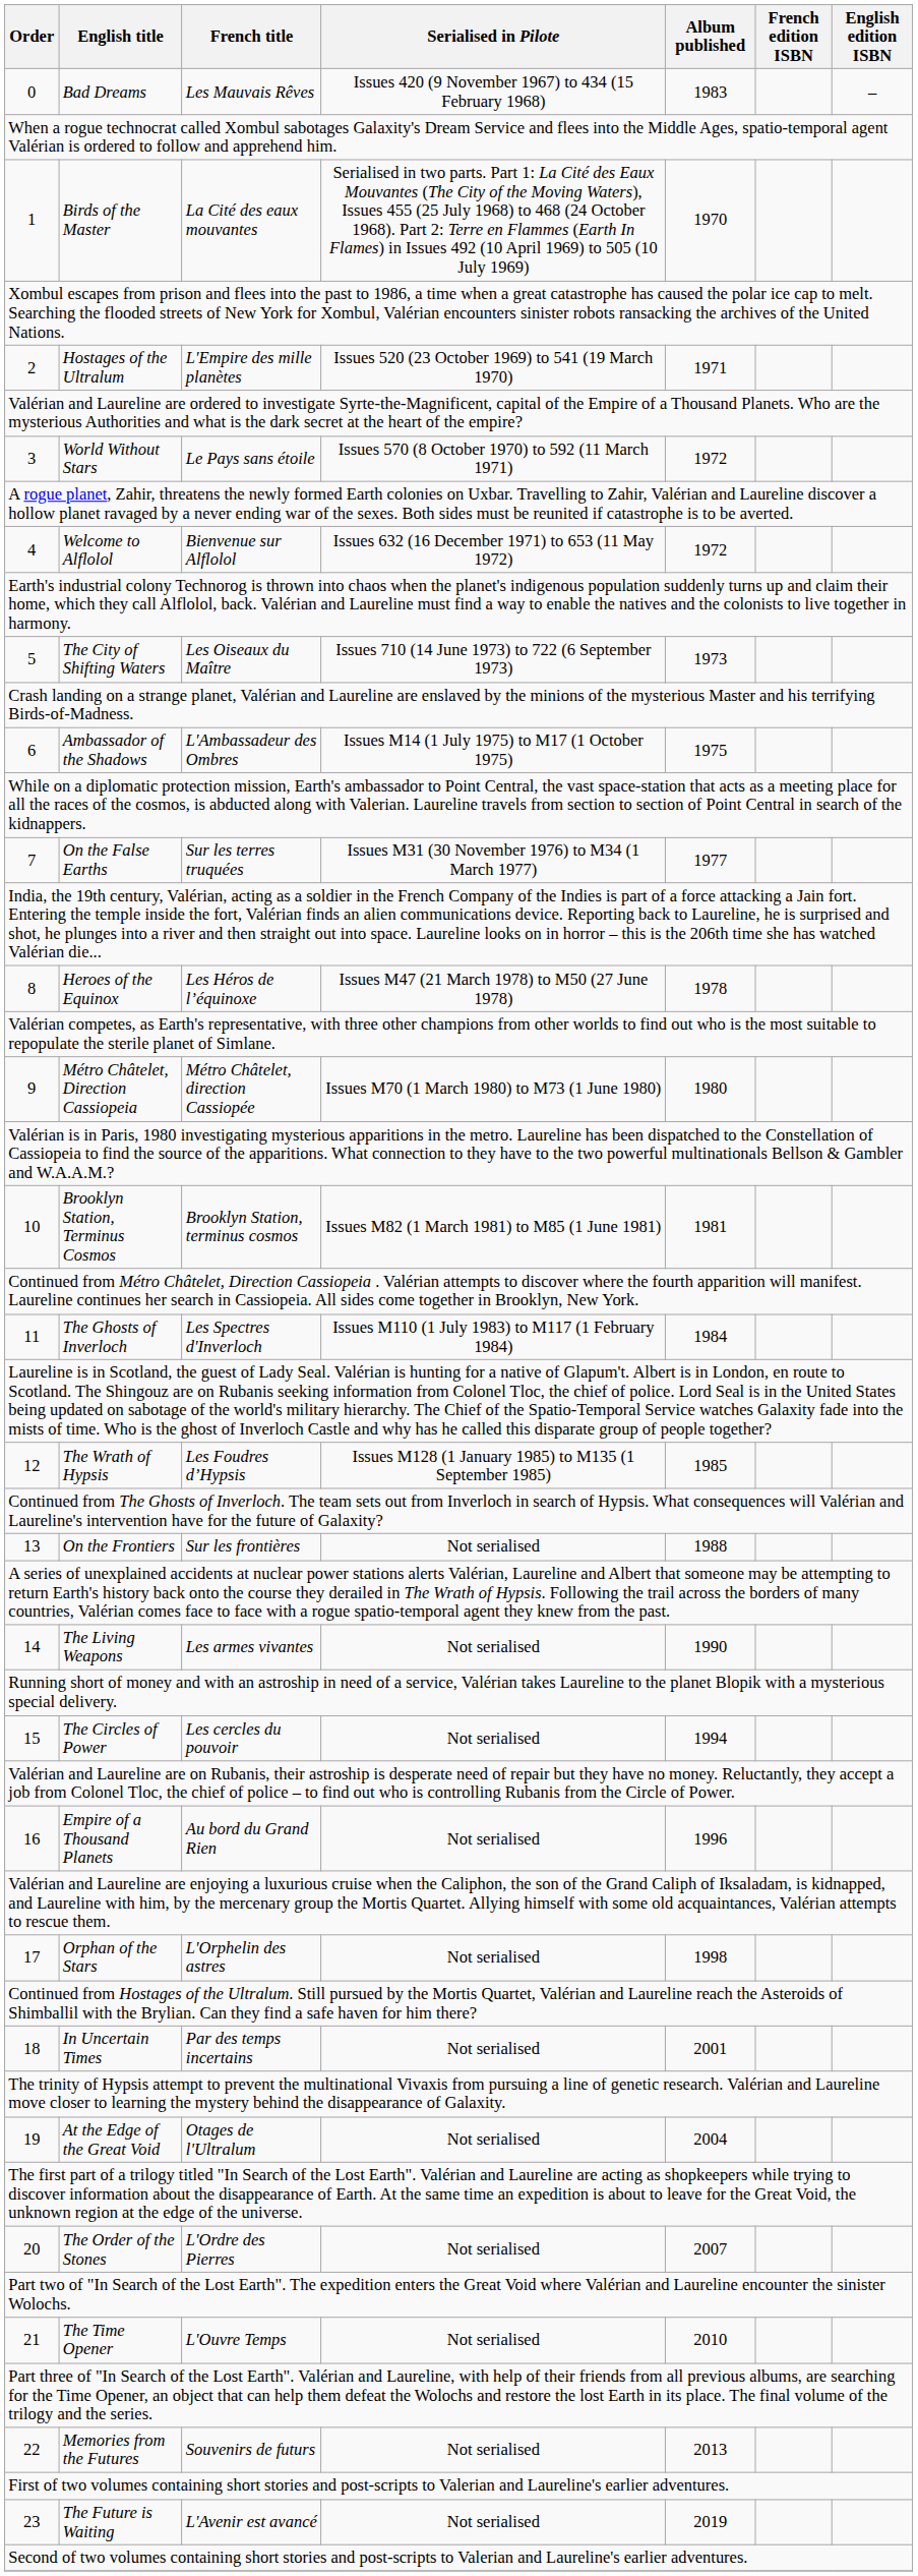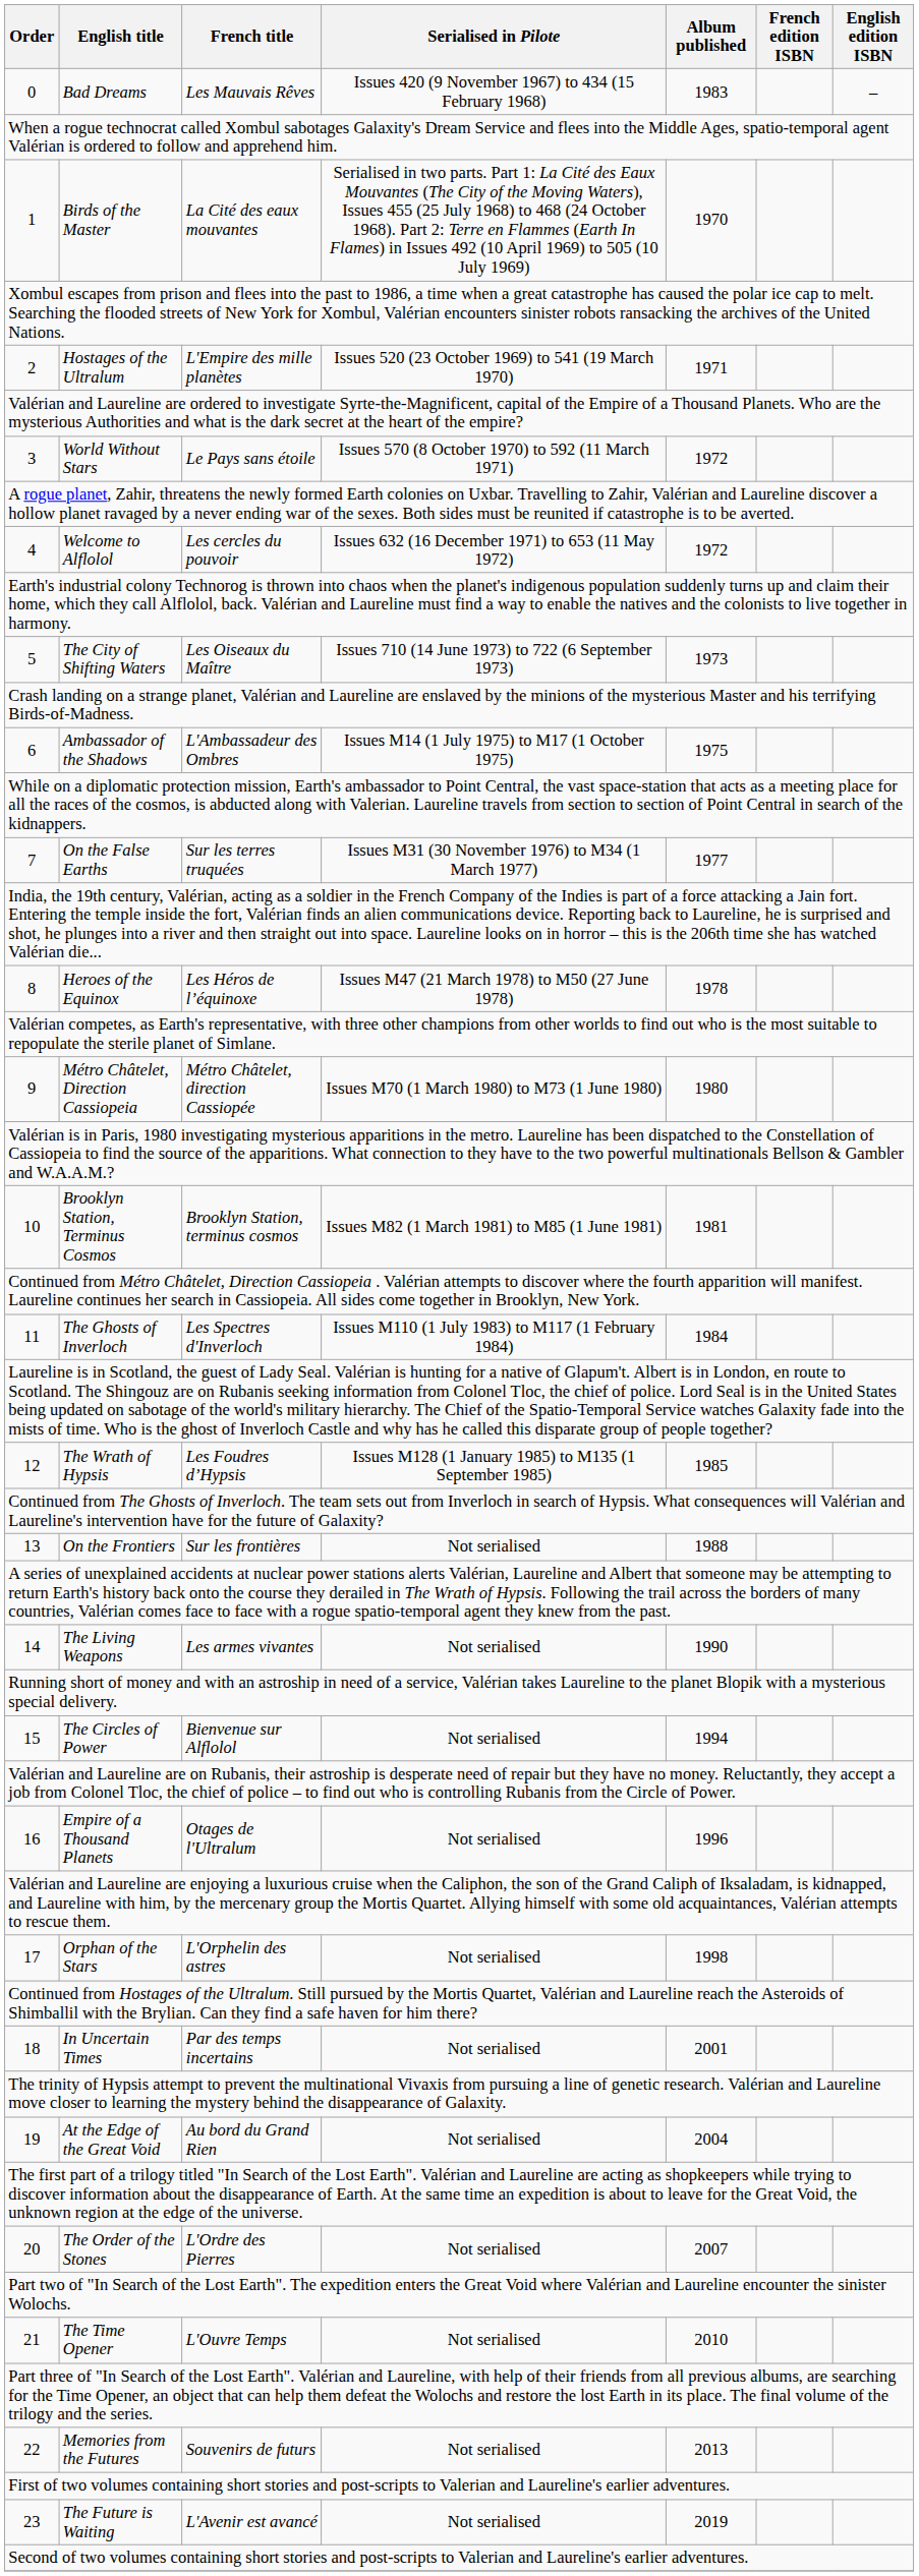 <table class="wikitable" style="text-align: center;">
 <tr>
 <th>Order</th>
 <th>English title</th>
 <th>French title</th>
 <th>Serialised in <em>Pilote</em></th>
 <th>Album published</th>
 <th>French edition ISBN</th>
 <th>English edition ISBN</th>
 </tr>
 <tr>
 <td>0</td>
 <td style="text-align: left;"><em>Bad Dreams</em></td>
 <td style="text-align: left;"><em>Les Mauvais Rêves</em></td>
 <td>Issues 420 (9 November 1967) to 434 (15 February 1968)</td>
 <td>1983</td>
 <td></td>
 <td>–</td>
 </tr>
 <tr style="text-align: left;">
 <td colspan="7">When a rogue technocrat called Xombul sabotages Galaxity's Dream Service and flees into the Middle Ages, spatio-temporal agent Valérian is ordered to follow and apprehend him.</td>
 </tr>
 <tr>
 <td>1</td>
 <td style="text-align: left;"><em>Birds of the Master</em></td>
 <td style="text-align: left;"><em>La Cité des eaux mouvantes</em></td>
 <td>Serialised in two parts. Part 1: <em>La Cité des Eaux Mouvantes</em> (<em>The City of the Moving Waters</em>), Issues 455 (25 July 1968) to 468 (24 October 1968). Part 2: <em>Terre en Flammes</em> (<em>Earth In Flames</em>) in Issues 492 (10 April 1969) to 505 (10 July 1969)</td>
 <td>1970</td>
 <td></td>
 <td></td>
 </tr>
 <tr style="text-align: left;">
 <td colspan="7">Xombul escapes from prison and flees into the past to 1986, a time when a great catastrophe has caused the polar ice cap to melt. Searching the flooded streets of New York for Xombul, Valérian encounters sinister robots ransacking the archives of the United Nations.</td>
 </tr>
 <tr>
 <td>2</td>
 <td style="text-align: left;"><em>Hostages of the Ultralum</em></td>
 <td style="text-align: left;"><em>L'Empire des mille planètes</em></td>
 <td>Issues 520 (23 October 1969) to 541 (19 March 1970)</td>
 <td>1971</td>
 <td></td>
 <td></td>
 </tr>
 <tr style="text-align: left;">
 <td colspan="7">Valérian and Laureline are ordered to investigate Syrte-the-Magnificent, capital of the Empire of a Thousand Planets. Who are the mysterious Authorities and what is the dark secret at the heart of the empire?</td>
 </tr>
 <tr>
 <td>3</td>
 <td style="text-align: left;"><em>World Without Stars</em></td>
 <td style="text-align: left;"><em>Le Pays sans étoile</em></td>
 <td>Issues 570 (8 October 1970) to 592 (11 March 1971)</td>
 <td>1972</td>
 <td></td>
 <td></td>
 </tr>
 <tr style="text-align: left;">
 <td colspan="7">A <a href='#'>rogue planet</a>, Zahir, threatens the newly formed Earth colonies on Uxbar. Travelling to Zahir, Valérian and Laureline discover a hollow planet ravaged by a never ending war of the sexes. Both sides must be reunited if catastrophe is to be averted.</td>
 </tr>
 <tr>
 <td>4</td>
 <td style="text-align: left;"><em>Welcome to Alflolol</em></td>
-<td style="text-align: left;"><em>Bienvenue sur Alflolol</em></td>
+<td style="text-align: left;"><em>Les cercles du pouvoir</em></td>
 <td>Issues 632 (16 December 1971) to 653 (11 May 1972)</td>
 <td>1972</td>
 <td></td>
 <td></td>
 </tr>
 <tr style="text-align: left;">
 <td colspan="7">Earth's industrial colony Technorog is thrown into chaos when the planet's indigenous population suddenly turns up and claim their home, which they call Alflolol, back. Valérian and Laureline must find a way to enable the natives and the colonists to live together in harmony.</td>
 </tr>
 <tr>
 <td>5</td>
 <td style="text-align: left;"><em>The City of Shifting Waters</em></td>
 <td style="text-align: left;"><em>Les Oiseaux du Maître</em></td>
 <td>Issues 710 (14 June 1973) to 722 (6 September 1973)</td>
 <td>1973</td>
 <td></td>
 <td></td>
 </tr>
 <tr style="text-align: left;">
 <td colspan="7">Crash landing on a strange planet, Valérian and Laureline are enslaved by the minions of the mysterious Master and his terrifying Birds-of-Madness.</td>
 </tr>
 <tr>
 <td>6</td>
 <td style="text-align: left;"><em>Ambassador of the Shadows</em></td>
 <td style="text-align: left;"><em>L'Ambassadeur des Ombres</em></td>
 <td>Issues M14 (1 July 1975) to M17 (1 October 1975)</td>
 <td>1975</td>
 <td></td>
 <td></td>
 </tr>
 <tr style="text-align: left;">
 <td colspan="7">While on a diplomatic protection mission, Earth's ambassador to Point Central, the vast space-station that acts as a meeting place for all the races of the cosmos, is abducted along with Valerian. Laureline travels from section to section of Point Central in search of the kidnappers.</td>
 </tr>
 <tr>
 <td>7</td>
 <td style="text-align: left;"><em>On the False Earths</em></td>
 <td style="text-align: left;"><em>Sur les terres truquées</em></td>
 <td>Issues M31 (30 November 1976) to M34 (1 March 1977)</td>
 <td>1977</td>
 <td></td>
 <td></td>
 </tr>
 <tr style="text-align: left;">
 <td colspan="7">India, the 19th century, Valérian, acting as a soldier in the French Company of the Indies is part of a force attacking a Jain fort. Entering the temple inside the fort, Valérian finds an alien communications device. Reporting back to Laureline, he is surprised and shot, he plunges into a river and then straight out into space. Laureline looks on in horror – this is the 206th time she has watched Valérian die...</td>
 </tr>
 <tr>
 <td>8</td>
 <td style="text-align: left;"><em>Heroes of the Equinox</em></td>
 <td style="text-align: left;"><em>Les Héros de l’équinoxe</em></td>
 <td>Issues M47 (21 March 1978) to M50 (27 June 1978)</td>
 <td>1978</td>
 <td></td>
 <td></td>
 </tr>
 <tr style="text-align: left;">
 <td colspan="7">Valérian competes, as Earth's representative, with three other champions from other worlds to find out who is the most suitable to repopulate the sterile planet of Simlane.</td>
 </tr>
 <tr>
 <td>9</td>
 <td style="text-align: left;"><em>Métro Châtelet, Direction Cassiopeia</em></td>
 <td style="text-align: left;"><em>Métro Châtelet, direction Cassiopée</em></td>
 <td>Issues M70 (1 March 1980) to M73 (1 June 1980)</td>
 <td>1980</td>
 <td></td>
 <td></td>
 </tr>
 <tr style="text-align: left;">
 <td colspan="7">Valérian is in Paris, 1980 investigating mysterious apparitions in the metro. Laureline has been dispatched to the Constellation of Cassiopeia to find the source of the apparitions. What connection to they have to the two powerful multinationals Bellson & Gambler and W.A.A.M.?</td>
 </tr>
 <tr>
 <td>10</td>
 <td style="text-align: left;"><em>Brooklyn Station, Terminus Cosmos</em></td>
 <td style="text-align: left;"><em>Brooklyn Station, terminus cosmos</em></td>
 <td>Issues M82 (1 March 1981) to M85 (1 June 1981)</td>
 <td>1981</td>
 <td></td>
 <td></td>
 </tr>
 <tr style="text-align: left;">
 <td colspan="7">Continued from <em>Métro Châtelet, Direction Cassiopeia </em>. Valérian attempts to discover where the fourth apparition will manifest. Laureline continues her search in Cassiopeia. All sides come together in Brooklyn, New York.</td>
 </tr>
 <tr>
 <td>11</td>
 <td style="text-align: left;"><em>The Ghosts of Inverloch</em></td>
 <td style="text-align: left;"><em>Les Spectres d'Inverloch</em></td>
 <td>Issues M110 (1 July 1983) to M117 (1 February 1984)</td>
 <td>1984</td>
 <td></td>
 <td></td>
 </tr>
 <tr style="text-align: left;">
 <td colspan="7">Laureline is in Scotland, the guest of Lady Seal. Valérian is hunting for a native of Glapum't. Albert is in London, en route to Scotland. The Shingouz are on Rubanis seeking information from Colonel Tloc, the chief of police. Lord Seal is in the United States being updated on sabotage of the world's military hierarchy. The Chief of the Spatio-Temporal Service watches Galaxity fade into the mists of time. Who is the ghost of Inverloch Castle and why has he called this disparate group of people together?</td>
 </tr>
 <tr>
 <td>12</td>
 <td style="text-align: left;"><em>The Wrath of Hypsis</em></td>
 <td style="text-align: left;"><em>Les Foudres d’Hypsis</em></td>
 <td>Issues M128 (1 January 1985) to M135 (1 September 1985)</td>
 <td>1985</td>
 <td></td>
 <td></td>
 </tr>
 <tr style="text-align: left;">
 <td colspan="7">Continued from <em>The Ghosts of Inverloch</em>. The team sets out from Inverloch in search of Hypsis. What consequences will Valérian and Laureline's intervention have for the future of Galaxity?</td>
 </tr>
 <tr>
 <td>13</td>
 <td style="text-align: left;"><em>On the Frontiers</em></td>
 <td style="text-align: left;"><em>Sur les frontières</em></td>
 <td>Not serialised</td>
 <td>1988</td>
 <td></td>
 <td></td>
 </tr>
 <tr style="text-align: left;">
 <td colspan="7">A series of unexplained accidents at nuclear power stations alerts Valérian, Laureline and Albert that someone may be attempting to return Earth's history back onto the course they derailed in <em>The Wrath of Hypsis</em>. Following the trail across the borders of many countries, Valérian comes face to face with a rogue spatio-temporal agent they knew from the past.</td>
 </tr>
 <tr>
 <td>14</td>
 <td style="text-align: left;"><em>The Living Weapons</em></td>
 <td style="text-align: left;"><em>Les armes vivantes</em></td>
 <td>Not serialised</td>
 <td>1990</td>
 <td></td>
 <td></td>
 </tr>
 <tr style="text-align: left;">
 <td colspan="7">Running short of money and with an astroship in need of a service, Valérian takes Laureline to the planet Blopik with a mysterious special delivery.</td>
 </tr>
 <tr>
 <td>15</td>
 <td style="text-align: left;"><em>The Circles of Power</em></td>
-<td style="text-align: left;"><em>Les cercles du pouvoir</em></td>
+<td style="text-align: left;"><em>Bienvenue sur Alflolol</em></td>
 <td>Not serialised</td>
 <td>1994</td>
 <td></td>
 <td></td>
 </tr>
 <tr style="text-align: left;">
 <td colspan="7">Valérian and Laureline are on Rubanis, their astroship is desperate need of repair but they have no money. Reluctantly, they accept a job from Colonel Tloc, the chief of police – to find out who is controlling Rubanis from the Circle of Power.</td>
 </tr>
 <tr>
 <td>16</td>
 <td style="text-align: left;"><em>Empire of a Thousand Planets</em></td>
-<td style="text-align: left;"><em>Au bord du Grand Rien</em></td>
+<td style="text-align: left;"><em>Otages de l'Ultralum</em></td>
 <td>Not serialised</td>
 <td>1996</td>
 <td></td>
 <td></td>
 </tr>
 <tr style="text-align: left;">
 <td colspan="7">Valérian and Laureline are enjoying a luxurious cruise when the Caliphon, the son of the Grand Caliph of Iksaladam, is kidnapped, and Laureline with him, by the mercenary group the Mortis Quartet. Allying himself with some old acquaintances, Valérian attempts to rescue them.</td>
 </tr>
 <tr>
 <td>17</td>
 <td style="text-align: left;"><em>Orphan of the Stars</em></td>
 <td style="text-align: left;"><em>L'Orphelin des astres</em></td>
 <td>Not serialised</td>
 <td>1998</td>
 <td></td>
 <td></td>
 </tr>
 <tr style="text-align: left;">
 <td colspan="7">Continued from <em>Hostages of the Ultralum</em>. Still pursued by the Mortis Quartet, Valérian and Laureline reach the Asteroids of Shimballil with the Brylian. Can they find a safe haven for him there?</td>
 </tr>
 <tr>
 <td>18</td>
 <td style="text-align: left;"><em>In Uncertain Times</em></td>
 <td style="text-align: left;"><em>Par des temps incertains</em></td>
 <td>Not serialised</td>
 <td>2001</td>
 <td></td>
 <td></td>
 </tr>
 <tr style="text-align: left;">
 <td colspan="7">The trinity of Hypsis attempt to prevent the multinational Vivaxis from pursuing a line of genetic research. Valérian and Laureline move closer to learning the mystery behind the disappearance of Galaxity.</td>
 </tr>
 <tr>
 <td>19</td>
 <td style="text-align: left;"><em>At the Edge of the Great Void</em></td>
-<td style="text-align: left;"><em>Otages de l'Ultralum</em></td>
+<td style="text-align: left;"><em>Au bord du Grand Rien</em></td>
 <td>Not serialised</td>
 <td>2004</td>
 <td></td>
 <td></td>
 </tr>
 <tr style="text-align: left;">
 <td colspan="7">The first part of a trilogy titled "In Search of the Lost Earth". Valérian and Laureline are acting as shopkeepers while trying to discover information about the disappearance of Earth. At the same time an expedition is about to leave for the Great Void, the unknown region at the edge of the universe.</td>
 </tr>
 <tr>
 <td>20</td>
 <td style="text-align: left;"><em>The Order of the Stones</em></td>
 <td style="text-align: left;"><em>L'Ordre des Pierres</em></td>
 <td>Not serialised</td>
 <td>2007</td>
 <td></td>
 <td></td>
 </tr>
 <tr style="text-align: left;">
 <td colspan="7">Part two of "In Search of the Lost Earth". The expedition enters the Great Void where Valérian and Laureline encounter the sinister Wolochs.</td>
 </tr>
 <tr>
 <td>21</td>
 <td style="text-align: left;"><em>The Time Opener</em></td>
 <td style="text-align: left;"><em>L'Ouvre Temps</em></td>
 <td>Not serialised</td>
 <td>2010</td>
 <td></td>
 <td></td>
 </tr>
 <tr style="text-align: left;">
 <td colspan="7">Part three of "In Search of the Lost Earth". Valérian and Laureline, with help of their friends from all previous albums, are searching for the Time Opener, an object that can help them defeat the Wolochs and restore the lost Earth in its place. The final volume of the trilogy and the series.</td>
 </tr>
 <tr>
 <td>22</td>
 <td style="text-align: left;"><em>Memories from the Futures</em></td>
 <td style="text-align: left;"><em>Souvenirs de futurs</em></td>
 <td>Not serialised</td>
 <td>2013</td>
 <td></td>
 <td></td>
 </tr>
 <tr style="text-align: left;">
 <td colspan="7">First of two volumes containing short stories and post-scripts to Valerian and Laureline's earlier adventures.</td>
 </tr>
 <tr>
 <td>23</td>
 <td style="text-align: left;"><em>The Future is Waiting</em></td>
 <td style="text-align: left;"><em>L'Avenir est avancé</em></td>
 <td>Not serialised</td>
 <td>2019</td>
 <td></td>
 <td></td>
 </tr>
 <tr style="text-align: left;">
 <td colspan="7">Second of two volumes containing short stories and post-scripts to Valerian and Laureline's earlier adventures.</td>
 </tr>
 <tr>
 </tr>
 </table>
